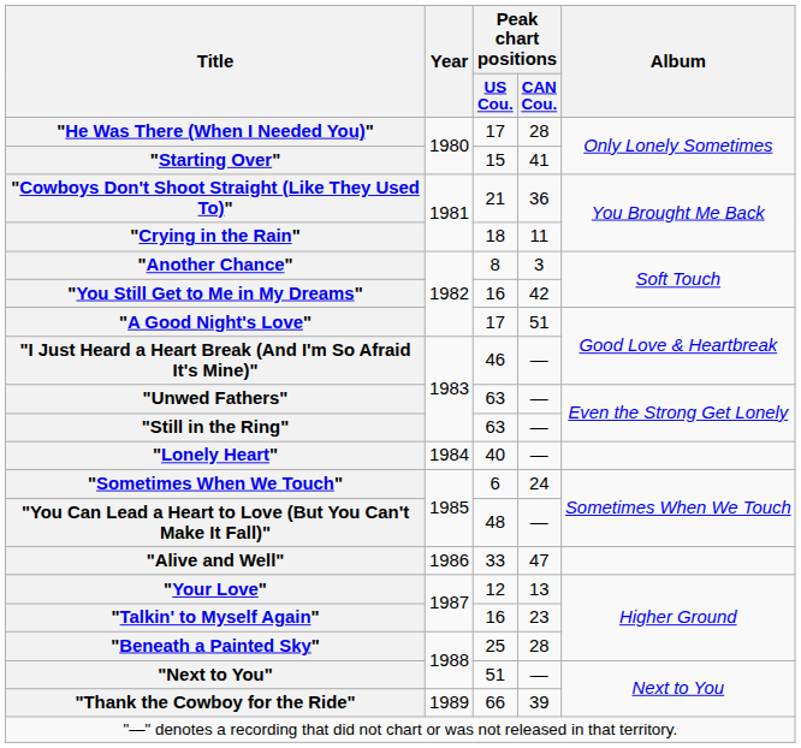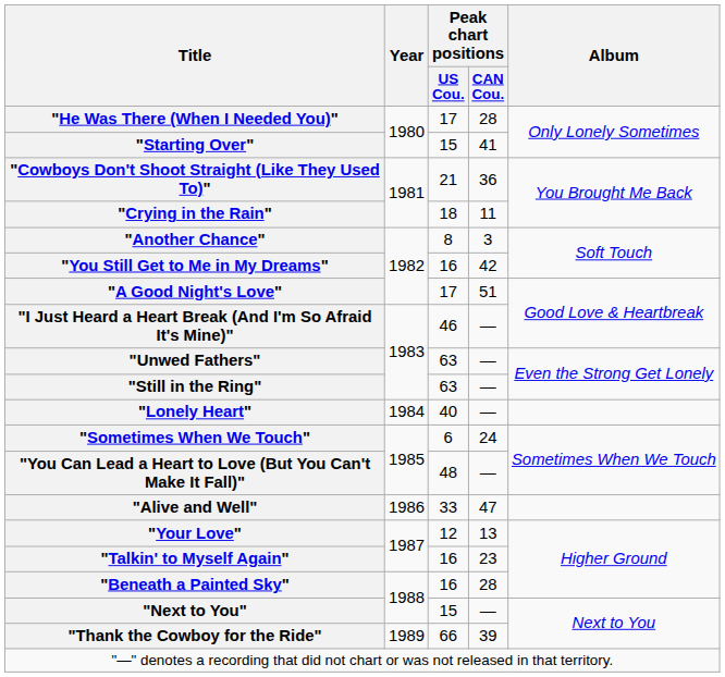 <table class="wikitable plainrowheaders" style="text-align:center;">
 <tr>
 <th scope="col" rowspan="2" style="width:23em;">Title</th>
 <th scope="col" rowspan="2">Year</th>
 <th scope="col" colspan="2">Peak chart<br>positions</th>
 <th scope="col" rowspan="2">Album</th>
 </tr>
 <tr>
 <th scope="col" style="width:2em;font-size:90%;"><a href='#'>US<br>Cou.</a><br></th>
 <th scope="col" style="width:2em;font-size:90%;"><a href='#'>CAN<br>Cou.</a><br></th>
 </tr>
 <tr>
 <th scope="row">"<a href='#'>He Was There (When I Needed You)</a>"</th>
 <td rowspan="2">1980</td>
 <td>17</td>
 <td>28</td>
 <td rowspan="2"><em><a href='#'>Only Lonely Sometimes</a></em></td>
 </tr>
 <tr>
 <th scope="row">"<a href='#'>Starting Over</a>"</th>
 <td>15</td>
 <td>41</td>
 </tr>
 <tr>
 <th scope="row">"<a href='#'>Cowboys Don't Shoot Straight (Like They Used To)</a>"</th>
 <td rowspan="2">1981</td>
 <td>21</td>
 <td>36</td>
 <td rowspan="2"><em><a href='#'>You Brought Me Back</a></em></td>
 </tr>
 <tr>
 <th scope="row">"<a href='#'>Crying in the Rain</a>"</th>
 <td>18</td>
 <td>11</td>
 </tr>
 <tr>
 <th scope="row">"<a href='#'>Another Chance</a>"</th>
 <td rowspan="3">1982</td>
 <td>8</td>
 <td>3</td>
 <td rowspan="2"><em><a href='#'>Soft Touch</a></em></td>
 </tr>
 <tr>
 <th scope="row">"<a href='#'>You Still Get to Me in My Dreams</a>"</th>
 <td>16</td>
 <td>42</td>
 </tr>
 <tr>
 <th scope="row">"<a href='#'>A Good Night's Love</a>"</th>
 <td>17</td>
 <td>51</td>
 <td rowspan="2"><em><a href='#'>Good Love & Heartbreak</a></em></td>
 </tr>
 <tr>
 <th scope="row">"I Just Heard a Heart Break (And I'm So Afraid<br>It's Mine)"</th>
 <td rowspan="3">1983</td>
 <td>46</td>
 <td>—</td>
 </tr>
 <tr>
 <th scope="row">"Unwed Fathers"</th>
 <td>63</td>
 <td>—</td>
 <td rowspan="2"><em><a href='#'>Even the Strong Get Lonely</a></em></td>
 </tr>
 <tr>
 <th scope="row">"Still in the Ring"</th>
 <td>63</td>
 <td>—</td>
 </tr>
 <tr>
 <th scope="row">"<a href='#'>Lonely Heart</a>"</th>
 <td>1984</td>
 <td>40</td>
 <td>—</td>
 <td></td>
 </tr>
 <tr>
 <th scope="row">"<a href='#'>Sometimes When We Touch</a>"<br></th>
 <td rowspan="2">1985</td>
 <td>6</td>
 <td>24</td>
 <td rowspan="2"><em><a href='#'>Sometimes When We Touch</a></em></td>
 </tr>
 <tr>
 <th scope="row">"You Can Lead a Heart to Love (But You Can't<br>Make It Fall)"</th>
 <td>48</td>
 <td>—</td>
 </tr>
 <tr>
 <th scope="row">"Alive and Well"</th>
 <td>1986</td>
 <td>33</td>
 <td>47</td>
 <td></td>
 </tr>
 <tr>
 <th scope="row">"<a href='#'>Your Love</a>"</th>
 <td rowspan="2">1987</td>
 <td>12</td>
 <td>13</td>
 <td rowspan="3"><em><a href='#'>Higher Ground</a></em></td>
 </tr>
 <tr>
 <th scope="row">"<a href='#'>Talkin' to Myself Again</a>"</th>
 <td>16</td>
 <td>23</td>
 </tr>
 <tr>
 <th scope="row">"<a href='#'>Beneath a Painted Sky</a>"</th>
 <td rowspan="2">1988</td>
-<td>25</td>
+<td>16</td>
 <td>28</td>
 </tr>
 <tr>
 <th scope="row">"Next to You"</th>
-<td>51</td>
+<td>15</td>
 <td>—</td>
 <td rowspan="2"><em><a href='#'>Next to You</a></em></td>
 </tr>
 <tr>
 <th scope="row">"Thank the Cowboy for the Ride"</th>
 <td>1989</td>
 <td>66</td>
 <td>39</td>
 </tr>
 <tr>
 <td colspan="5" style="font-size:90%">"—" denotes a recording that did not chart or was not released in that territory.</td>
 </tr>
 </table>
